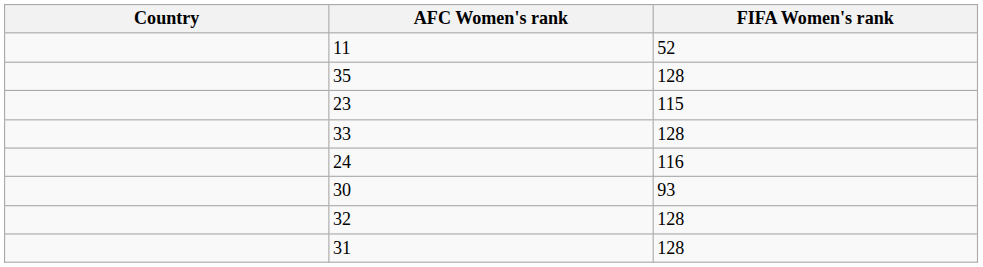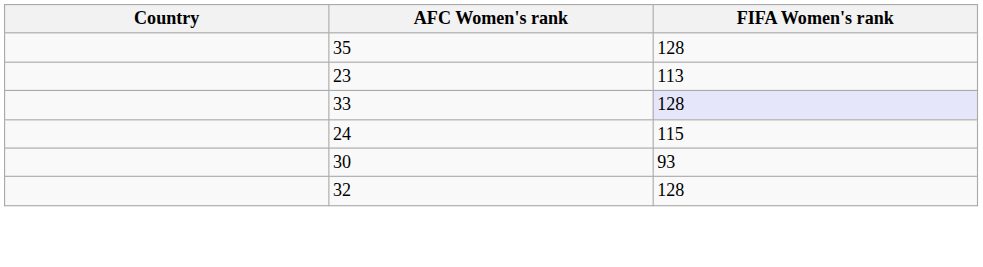 <table class="wikitable sortable">
 <tr>
 <th width=17%>Country</th>
 <th width=17%>AFC Women's rank</th>
 <th width=17%>FIFA Women's rank</th>
-</tr>
-<tr>
-<td></td>
-<td>11</td>
-<td>52</td>
 </tr>
 <tr>
 <td></td>
 <td>35</td>
 <td>128</td>
 </tr>
 <tr>
 <td></td>
 <td>23</td>
-<td>115</td>
+<td>113</td>
 </tr>
 <tr>
 <td></td>
 <td>33</td>
-<td>128</td>
+<td style="background: lavender;">128</td>
 </tr>
 <tr>
 <td></td>
 <td>24</td>
-<td>116</td>
+<td>115</td>
 </tr>
 <tr>
 <td></td>
 <td>30</td>
 <td>93</td>
 </tr>
 <tr>
 <td></td>
 <td>32</td>
 <td>128</td>
 </tr>
-<tr>
-<td></td>
-<td>31</td>
-<td>128</td>
-</tr>
 </table>
